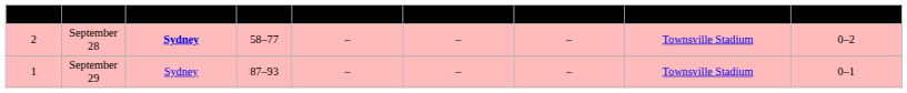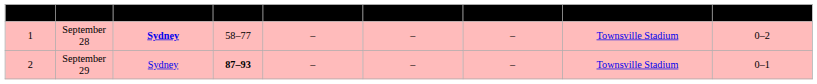 <table class="wikitable" style="font-size:90%; text-align: center; width: 90%; margin:1em auto;">
 <tr>
 <th style="background:black; width: 5%;"><span>Game</span></th>
 <th style="background:black; width: 5%;"><span>Date</span></th>
 <th style="background:black; width: 10%;"><span>Team</span></th>
 <th style="background:black; width: 5%;"><span>Score</span></th>
 <th style="background:black; width: 10%;"><span>High points</span></th>
 <th style="background:black; width: 10%;"><span>High rebounds</span></th>
 <th style="background:black; width: 10%;"><span>High assists</span></th>
 <th style="background:black; width: 15%;"><span>Location</span></th>
 <th style="background:black; width: 10%;"><span>Record</span></th>
 </tr>
 <tr style= "background:#fbb;">
-<td>2</td>
+<td>1</td>
 <td>September <br> 28</td>
 <td><strong><a href='#'>Sydney</a></strong></td>
 <td>58–77</td>
 <td>–</td>
 <td>–</td>
 <td>–</td>
 <td><a href='#'>Townsville Stadium</a></td>
 <td>0–2</td>
 </tr>
 <tr style= "background:#fbb;">
-<td>1</td>
+<td>2</td>
 <td>September <br> 29</td>
 <td><a href='#'>Sydney</a></td>
-<td>87–93</td>
+<td><strong>87–93</strong></td>
 <td>–</td>
 <td>–</td>
 <td>–</td>
 <td><a href='#'>Townsville Stadium</a></td>
 <td>0–1</td>
 </tr>
 </table>
